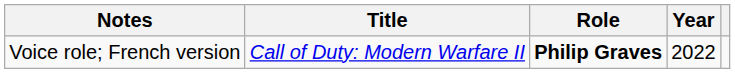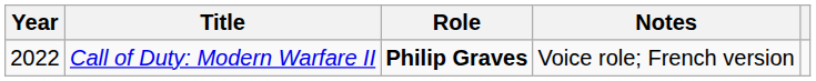 <table class="wikitable">
 <tr>
-<th>Notes</th>
+<th>Year</th>
 <th>Title</th>
 <th>Role</th>
-<th>Year</th>
+<th>Notes</th>
 <th scope="col" class="unsortable"></th>
 </tr>
 <tr>
-<td>Voice role; French version</td>
+<td>2022</td>
 <td><em><a href='#'>Call of Duty: Modern Warfare II</a></em></td>
 <td><strong>Philip Graves</strong></td>
-<td>2022</td>
+<td>Voice role; French version</td>
 <td></td>
 </tr>
 </table>
